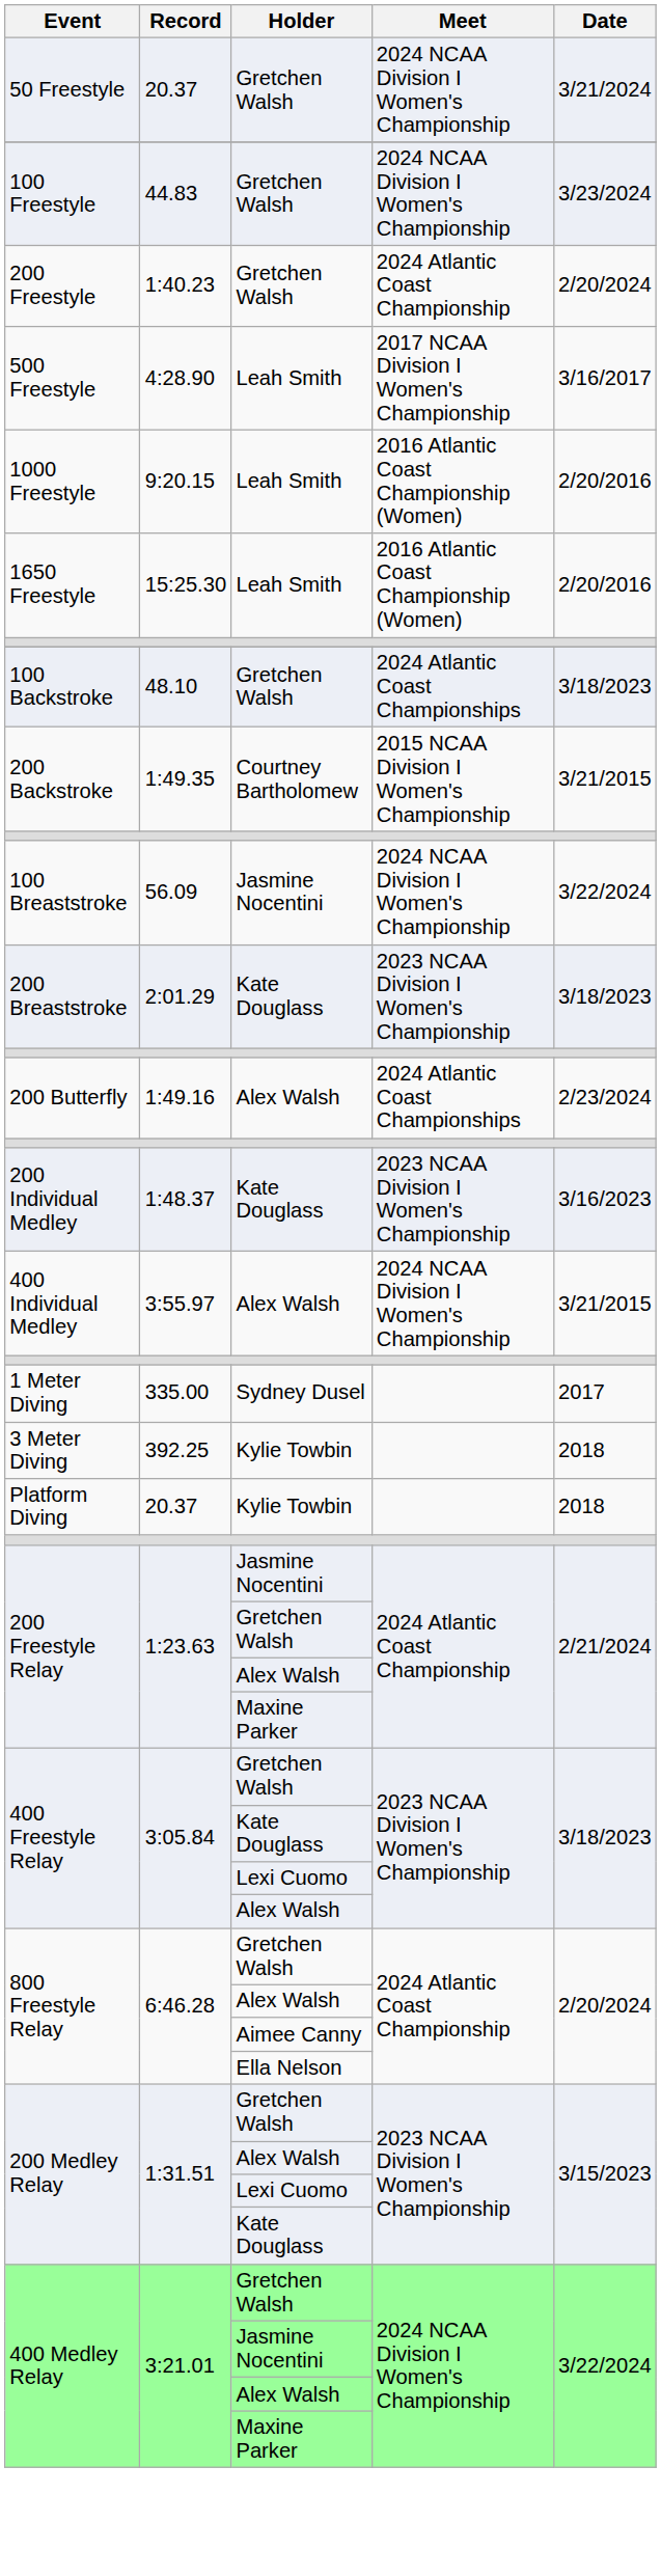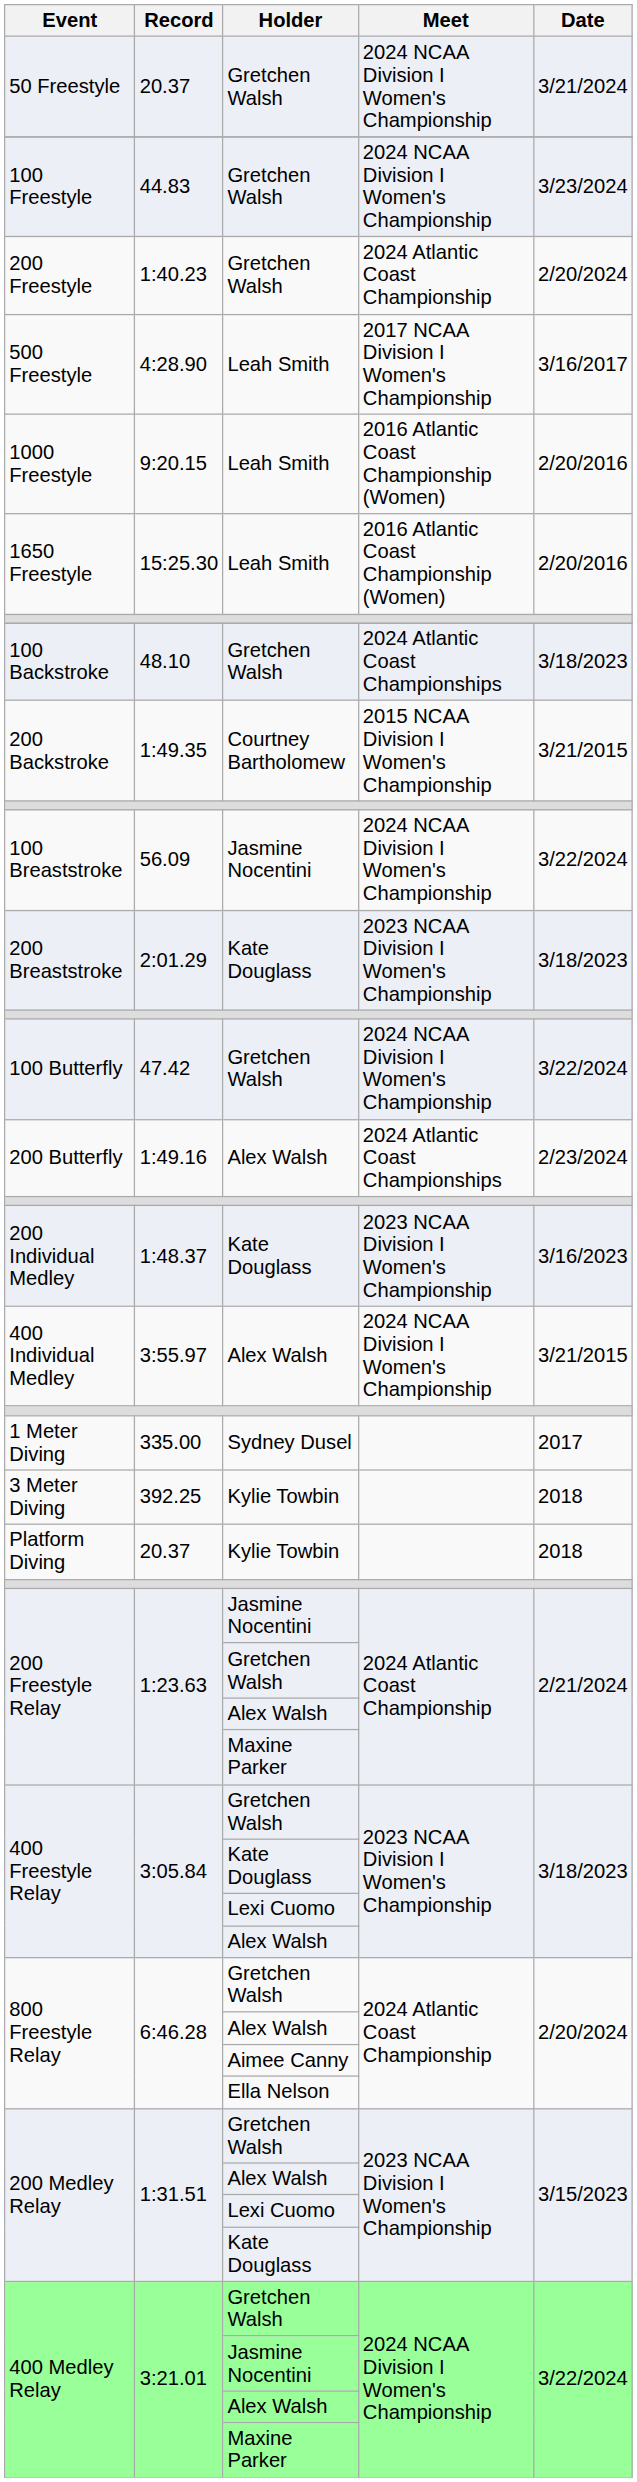 <table class="wikitable" width="80%">
 <tr>
 <th>Event</th>
 <th>Record</th>
 <th>Holder</th>
 <th>Meet</th>
 <th>Date</th>
 </tr>
 <tr bgcolor="#ECEFF6">
 <td>50 Freestyle</td>
 <td>20.37</td>
 <td>Gretchen Walsh</td>
 <td>2024 NCAA Division I Women's Championship</td>
 <td>3/21/2024</td>
 </tr>
 <tr>
 </tr>
 <tr bgcolor="#ECEFF6">
 <td>100 Freestyle</td>
 <td>44.83</td>
 <td>Gretchen Walsh</td>
 <td>2024 NCAA Division I Women's Championship</td>
 <td>3/23/2024</td>
 </tr>
 <tr>
 <td>200 Freestyle</td>
 <td>1:40.23</td>
 <td>Gretchen Walsh</td>
 <td>2024 Atlantic Coast Championship</td>
 <td>2/20/2024</td>
 </tr>
 <tr>
 <td>500 Freestyle</td>
 <td>4:28.90</td>
 <td>Leah Smith</td>
 <td>2017 NCAA Division I Women's Championship</td>
 <td>3/16/2017</td>
 </tr>
 <tr>
 <td>1000 Freestyle</td>
 <td>9:20.15</td>
 <td>Leah Smith</td>
 <td>2016 Atlantic Coast Championship (Women)</td>
 <td>2/20/2016</td>
 </tr>
 <tr>
 <td>1650 Freestyle</td>
 <td>15:25.30</td>
 <td>Leah Smith</td>
 <td>2016 Atlantic Coast Championship (Women)</td>
 <td>2/20/2016</td>
 </tr>
 <tr bgcolor="#DDDDDD"                        >
 <td colspan="5"></td>
 </tr>
 <tr>
 </tr>
 <tr bgcolor="#ECEFF6">
 <td>100 Backstroke</td>
 <td>48.10</td>
 <td>Gretchen Walsh</td>
 <td>2024 Atlantic Coast Championships</td>
 <td>3/18/2023</td>
 </tr>
 <tr>
 <td>200 Backstroke</td>
 <td>1:49.35</td>
 <td>Courtney Bartholomew</td>
 <td>2015 NCAA Division I Women's Championship</td>
 <td>3/21/2015</td>
 </tr>
 <tr bgcolor="#DDDDDD"                        >
 <td colspan="5"></td>
 </tr>
 <tr>
 <td>100 Breaststroke</td>
 <td>56.09</td>
 <td>Jasmine Nocentini</td>
 <td>2024 NCAA Division I Women's Championship</td>
 <td>3/22/2024</td>
 </tr>
 <tr bgcolor="#ECEFF6">
 <td>200 Breaststroke</td>
 <td>2:01.29</td>
 <td>Kate Douglass</td>
 <td>2023 NCAA Division I Women's Championship</td>
 <td>3/18/2023</td>
 </tr>
 <tr bgcolor="#DDDDDD"                        >
 <td colspan="5"></td>
+</tr>
+<tr bgcolor="#ECEFF6">
+<td>100 Butterfly</td>
+<td>47.42</td>
+<td>Gretchen Walsh</td>
+<td>2024 NCAA Division I Women's Championship</td>
+<td>3/22/2024</td>
 </tr>
 <tr>
 <td>200 Butterfly</td>
 <td>1:49.16</td>
 <td>Alex Walsh</td>
 <td>2024 Atlantic Coast Championships</td>
 <td>2/23/2024</td>
 </tr>
 <tr bgcolor="#DDDDDD"                        >
 <td colspan="5"></td>
 </tr>
 <tr bgcolor="#ECEFF6">
 <td>200 Individual Medley</td>
 <td>1:48.37</td>
 <td>Kate Douglass</td>
 <td>2023 NCAA Division I Women's Championship</td>
 <td>3/16/2023</td>
 </tr>
 <tr>
 <td>400 Individual Medley</td>
 <td>3:55.97</td>
 <td>Alex Walsh</td>
 <td>2024 NCAA Division I Women's Championship</td>
 <td>3/21/2015</td>
 </tr>
 <tr bgcolor="#DDDDDD"                        >
 <td colspan="5"></td>
 </tr>
 <tr>
 <td>1 Meter Diving</td>
 <td>335.00</td>
 <td>Sydney Dusel</td>
 <td></td>
 <td>2017</td>
 </tr>
 <tr>
 <td>3 Meter Diving</td>
 <td>392.25</td>
 <td>Kylie Towbin</td>
 <td></td>
 <td>2018</td>
 </tr>
 <tr>
 <td>Platform Diving</td>
 <td>20.37</td>
 <td>Kylie Towbin</td>
 <td></td>
 <td>2018</td>
 </tr>
 <tr bgcolor="#DDDDDD"                        >
 <td colspan="5"></td>
 </tr>
 <tr bgcolor="#ECEFF6">
 <td rowspan="4">200 Freestyle Relay</td>
 <td rowspan="4">1:23.63</td>
 <td>Jasmine Nocentini</td>
 <td rowspan="4">2024 Atlantic Coast Championship</td>
 <td rowspan="4">2/21/2024</td>
 </tr>
 <tr bgcolor="#ECEFF6">
 <td>Gretchen Walsh</td>
 </tr>
 <tr bgcolor="#ECEFF6">
 <td>Alex Walsh</td>
 </tr>
 <tr bgcolor="#ECEFF6">
 <td>Maxine Parker</td>
 </tr>
 <tr bgcolor="#ECEFF6">
 <td rowspan="4">400 Freestyle Relay</td>
 <td rowspan="4">3:05.84</td>
 <td>Gretchen Walsh</td>
 <td rowspan="4">2023 NCAA Division I Women's Championship</td>
 <td rowspan="4">3/18/2023</td>
 </tr>
 <tr bgcolor="#ECEFF6">
 <td>Kate Douglass</td>
 </tr>
 <tr bgcolor="#ECEFF6">
 <td>Lexi Cuomo</td>
 </tr>
 <tr bgcolor="#ECEFF6">
 <td>Alex Walsh</td>
 </tr>
 <tr>
 <td rowspan="4">800 Freestyle Relay</td>
 <td rowspan="4">6:46.28</td>
 <td>Gretchen Walsh</td>
 <td rowspan="4">2024 Atlantic Coast Championship</td>
 <td rowspan="4">2/20/2024</td>
 </tr>
 <tr>
 <td>Alex Walsh</td>
 </tr>
 <tr>
 <td>Aimee Canny</td>
 </tr>
 <tr>
 <td>Ella Nelson</td>
 </tr>
 <tr bgcolor="#ECEFF6">
 <td rowspan="4">200 Medley Relay</td>
 <td rowspan="4">1:31.51</td>
 <td>Gretchen Walsh</td>
 <td rowspan="4">2023 NCAA Division I Women's Championship</td>
 <td rowspan="4">3/15/2023</td>
 </tr>
 <tr bgcolor="#ECEFF6">
 <td>Alex Walsh</td>
 </tr>
 <tr bgcolor="#ECEFF6">
 <td>Lexi Cuomo</td>
 </tr>
 <tr bgcolor="#ECEFF6">
 <td>Kate Douglass</td>
 </tr>
 <tr bgcolor="#99FF99">
 <td rowspan="4">400 Medley Relay</td>
 <td rowspan="4">3:21.01</td>
 <td>Gretchen Walsh</td>
 <td rowspan="4">2024 NCAA Division I Women's Championship</td>
 <td rowspan="4">3/22/2024</td>
 </tr>
 <tr bgcolor="#99FF99">
 <td>Jasmine Nocentini</td>
 </tr>
 <tr bgcolor="#99FF99">
 <td>Alex Walsh</td>
 </tr>
 <tr bgcolor="#99FF99">
 <td>Maxine Parker</td>
 </tr>
 </table>
